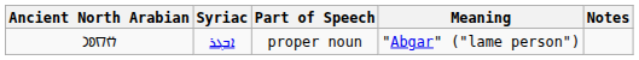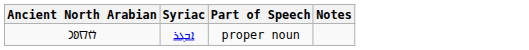 <table class="wikitable">
 <tr>
 <th colspan="1">Ancient North Arabian</th>
 <th colspan="1">Syriac</th>
 <th>Part of Speech</th>
-<th colspan="1">Meaning</th>
 <th>Notes</th>
 </tr>
 <tr style="text-align:center;">
 <td>𐪑𐪈𐪔𐪇</td>
 <td><a href='#'>ܐܒܓܪ</a></td>
 <td>proper noun</td>
-<td>"<a href='#'>Abgar</a>" ("lame person")</td>
 <td></td>
 </tr>
 </table>
